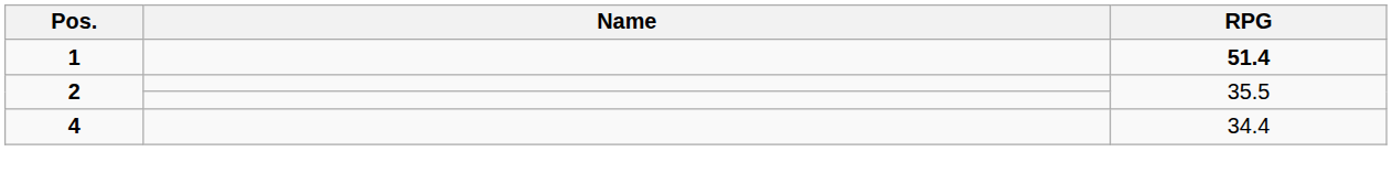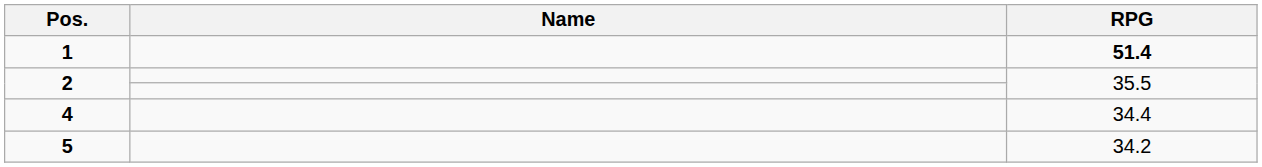 <table class="wikitable" style="width:80%;">
 <tr>
 <th style="width:10%;">Pos.</th>
 <th style="width:70%;">Name</th>
 <th style="width:20%;">RPG</th>
 </tr>
 <tr>
 <td align=center><strong>1</strong></td>
 <td><strong></strong></td>
 <td align=center><strong>51.4</strong></td>
 </tr>
 <tr>
 <td align=center rowspan=2><strong>2</strong></td>
 <td></td>
 <td align=center rowspan=2>35.5</td>
 </tr>
 <tr>
 <td></td>
 </tr>
 <tr>
 <td align=center><strong>4</strong></td>
 <td></td>
 <td align=center>34.4</td>
 </tr>
+<tr>
+<td align=center><strong>5</strong></td>
+<td></td>
+<td align=center>34.2</td>
+</tr>
 </table>
